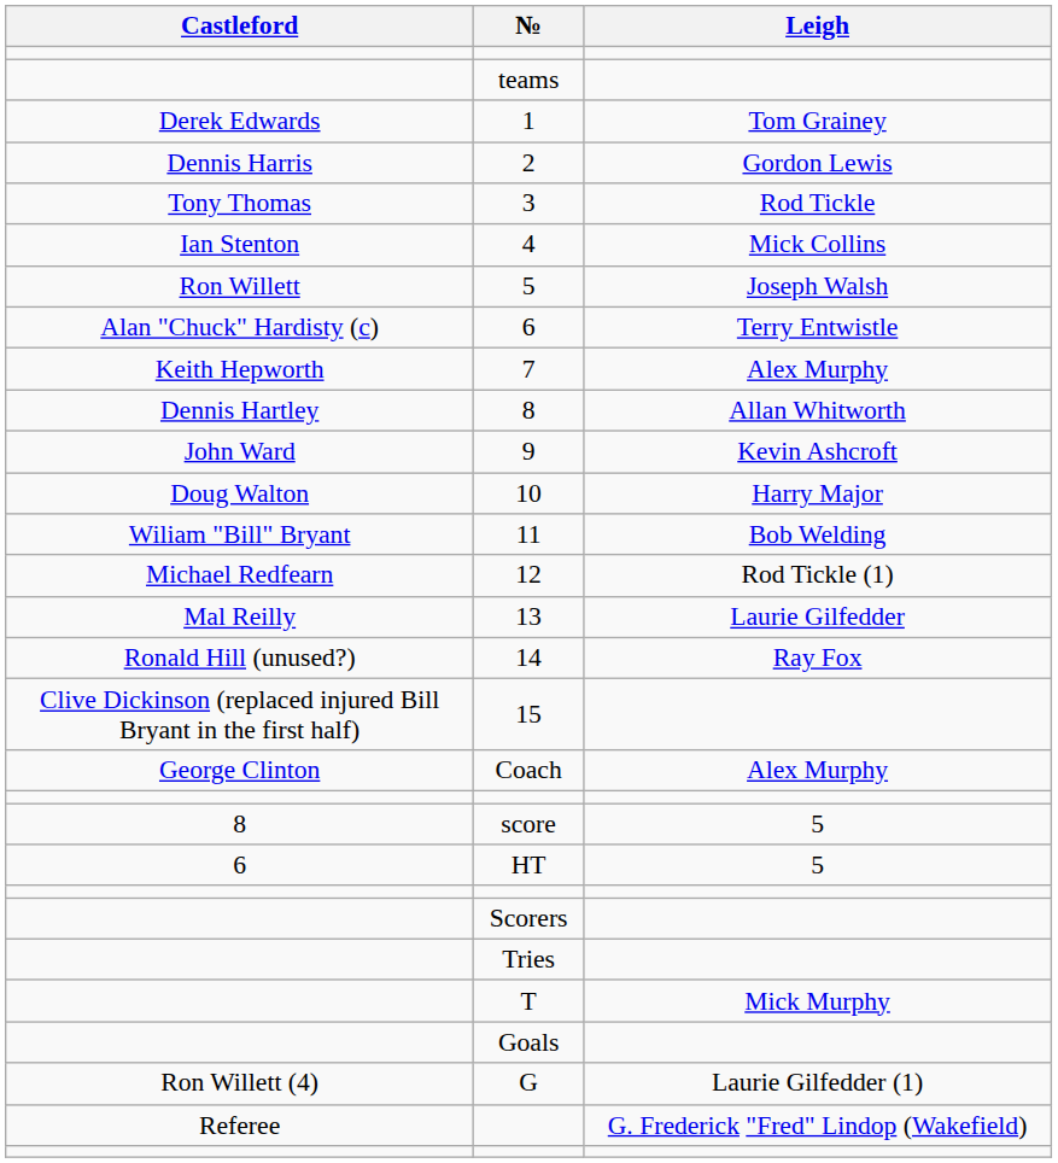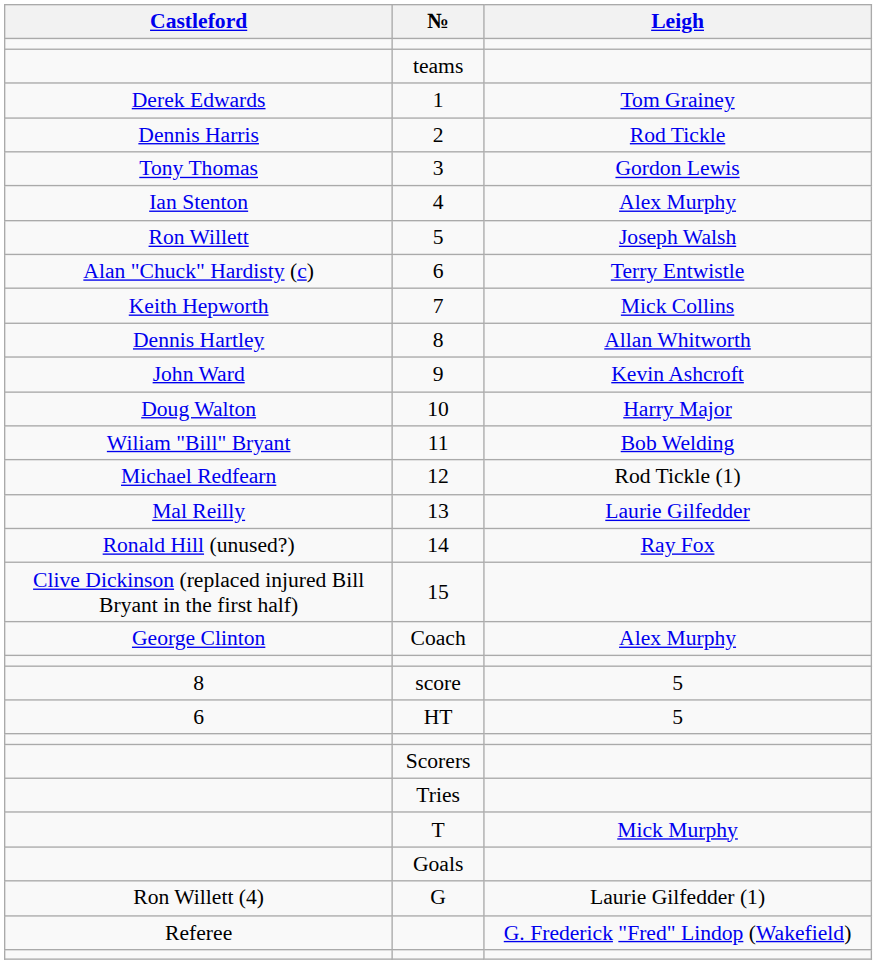 <table class="wikitable" style="text-align:center;">
 <tr>
 <th width=280 abbr=winner><a href='#'>Castleford</a></th>
 <th width=60 abbr="Number">№</th>
 <th width=280 abbr=runner-up><a href='#'>Leigh</a></th>
 </tr>
 <tr>
 <td></td>
 <td></td>
 <td></td>
 </tr>
 <tr>
 <td></td>
 <td>teams</td>
 <td></td>
 </tr>
 <tr>
 <td><a href='#'>Derek Edwards</a></td>
 <td>1</td>
 <td><a href='#'>Tom Grainey</a></td>
 </tr>
 <tr>
 <td><a href='#'>Dennis Harris</a></td>
 <td>2</td>
-<td><a href='#'>Gordon Lewis</a></td>
+<td><a href='#'>Rod Tickle</a></td>
 </tr>
 <tr>
 <td><a href='#'>Tony Thomas</a></td>
 <td>3</td>
-<td><a href='#'>Rod Tickle</a></td>
+<td><a href='#'>Gordon Lewis</a></td>
 </tr>
 <tr>
 <td><a href='#'>Ian Stenton</a></td>
 <td>4</td>
-<td><a href='#'>Mick Collins</a></td>
+<td><a href='#'>Alex Murphy</a></td>
 </tr>
 <tr>
 <td><a href='#'>Ron Willett</a></td>
 <td>5</td>
 <td><a href='#'>Joseph Walsh</a></td>
 </tr>
 <tr>
 <td><a href='#'>Alan "Chuck" Hardisty</a> (<a href='#'>c</a>)</td>
 <td>6</td>
 <td><a href='#'>Terry Entwistle</a></td>
 </tr>
 <tr>
 <td><a href='#'>Keith Hepworth</a></td>
 <td>7</td>
-<td><a href='#'>Alex Murphy</a></td>
+<td><a href='#'>Mick Collins</a></td>
 </tr>
 <tr>
 <td><a href='#'>Dennis Hartley</a></td>
 <td>8</td>
 <td><a href='#'>Allan Whitworth</a></td>
 </tr>
 <tr>
 <td><a href='#'>John Ward</a></td>
 <td>9</td>
 <td><a href='#'>Kevin Ashcroft</a></td>
 </tr>
 <tr>
 <td><a href='#'>Doug Walton</a></td>
 <td>10</td>
 <td><a href='#'>Harry Major</a></td>
 </tr>
 <tr>
 <td><a href='#'>Wiliam "Bill" Bryant</a></td>
 <td>11</td>
 <td><a href='#'>Bob Welding</a></td>
 </tr>
 <tr>
 <td><a href='#'>Michael Redfearn</a></td>
 <td>12</td>
 <td>Rod Tickle (1)</td>
 </tr>
 <tr>
 <td><a href='#'>Mal Reilly</a></td>
 <td>13</td>
 <td><a href='#'>Laurie Gilfedder</a></td>
 </tr>
 <tr>
 <td><a href='#'>Ronald Hill</a> (unused?)</td>
 <td>14</td>
 <td><a href='#'>Ray Fox</a> </td>
 </tr>
 <tr>
 <td><a href='#'>Clive Dickinson</a> (replaced injured Bill Bryant in the first half)</td>
 <td>15</td>
 <td></td>
 </tr>
 <tr>
 <td><a href='#'>George Clinton</a></td>
 <td>Coach</td>
 <td><a href='#'>Alex Murphy</a></td>
 </tr>
 <tr>
 <td></td>
 <td></td>
 <td></td>
 </tr>
 <tr>
 <td>8</td>
 <td>score</td>
 <td>5</td>
 </tr>
 <tr>
 <td>6</td>
 <td>HT</td>
 <td>5</td>
 </tr>
 <tr>
 <td></td>
 <td></td>
 <td></td>
 </tr>
 <tr>
 <td></td>
 <td>Scorers</td>
 <td></td>
 </tr>
 <tr>
 <td></td>
 <td>Tries</td>
 <td></td>
 </tr>
 <tr>
 <td></td>
 <td>T</td>
 <td><a href='#'>Mick Murphy</a></td>
 </tr>
 <tr>
 <td></td>
 <td>Goals</td>
 <td></td>
 </tr>
 <tr>
 <td>Ron Willett (4)</td>
 <td>G</td>
 <td>Laurie Gilfedder (1)</td>
 </tr>
 <tr>
 <td>Referee</td>
 <td></td>
 <td><a href='#'>G. Frederick</a> <a href='#'>"Fred" Lindop</a> (<a href='#'>Wakefield</a>)</td>
 </tr>
 <tr>
 <td></td>
 <td></td>
 <td></td>
 </tr>
 </table>
